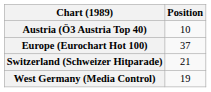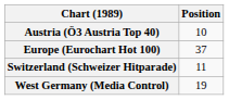 <table class="wikitable sortable plainrowheaders" style="text-align:center">
 <tr>
 <th>Chart (1989)</th>
 <th>Position</th>
 </tr>
 <tr>
 <th scope="row">Austria (Ö3 Austria Top 40)</th>
 <td>10</td>
 </tr>
 <tr>
 <th scope="row">Europe (Eurochart Hot 100)</th>
 <td>37</td>
 </tr>
 <tr>
 <th scope="row">Switzerland (Schweizer Hitparade)</th>
-<td>21</td>
+<td>11</td>
 </tr>
 <tr>
 <th scope="row">West Germany (Media Control)</th>
 <td>19</td>
 </tr>
 </table>
